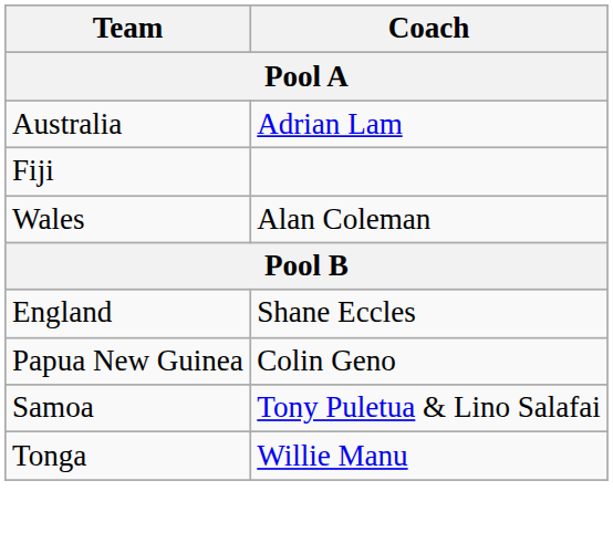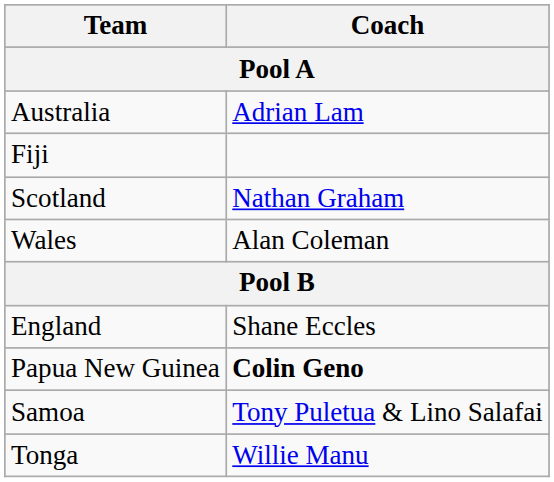 <table class="wikitable">
 <tr>
 <th>Team</th>
 <th>Coach</th>
 </tr>
 <tr>
 <th colspan=2>Pool A</th>
 </tr>
 <tr>
 <td> Australia</td>
 <td><a href='#'>Adrian Lam</a></td>
 </tr>
 <tr>
 <td> Fiji</td>
 <td></td>
 </tr>
 <tr>
+<td> Scotland</td>
+<td><a href='#'>Nathan Graham</a></td>
+</tr>
+<tr>
 <td> Wales</td>
 <td>Alan Coleman</td>
 </tr>
 <tr>
 <th colspan=2>Pool B</th>
 </tr>
 <tr>
 <td> England</td>
 <td>Shane Eccles</td>
 </tr>
 <tr>
 <td> Papua New Guinea</td>
-<td>Colin Geno</td>
+<td><strong>Colin Geno</strong></td>
 </tr>
 <tr>
 <td> Samoa</td>
 <td><a href='#'>Tony Puletua</a> & Lino Salafai</td>
 </tr>
 <tr>
 <td> Tonga</td>
 <td><a href='#'>Willie Manu</a></td>
 </tr>
 </table>
